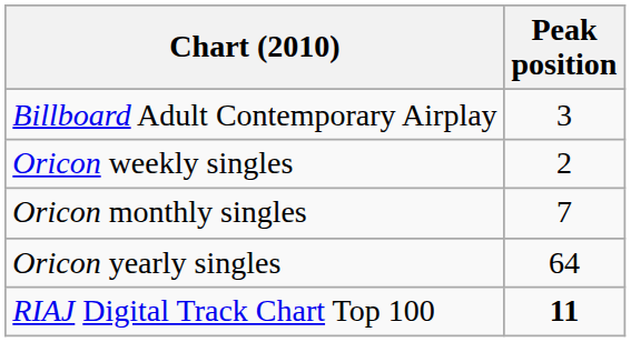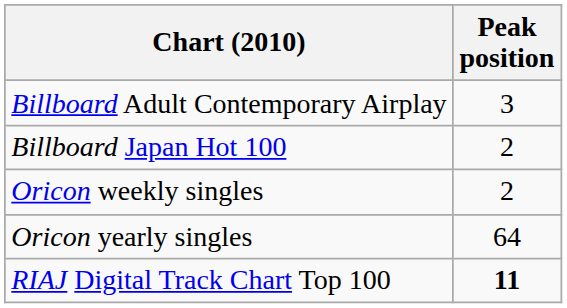 <table class="wikitable sortable">
 <tr>
 <th>Chart (2010)</th>
 <th>Peak<br>position</th>
 </tr>
 <tr>
 <td><em><a href='#'>Billboard</a></em> Adult Contemporary Airplay</td>
 <td align="center">3</td>
 </tr>
 <tr>
-<td><em><a href='#'>Oricon</a></em> weekly singles</td>
+<td><em>Billboard</em> <a href='#'>Japan Hot 100</a></td>
 <td align="center">2</td>
 </tr>
 <tr>
-<td><em>Oricon</em> monthly singles</td>
-<td align="center">7</td>
+<td><em><a href='#'>Oricon</a></em> weekly singles</td>
+<td align="center">2</td>
 </tr>
 <tr>
 <td><em>Oricon</em> yearly singles</td>
 <td align="center">64</td>
 </tr>
 <tr>
 <td><em><a href='#'>RIAJ</a></em> <a href='#'>Digital Track Chart</a> Top 100</td>
 <td align="center"><strong>11</strong></td>
 </tr>
 </table>
